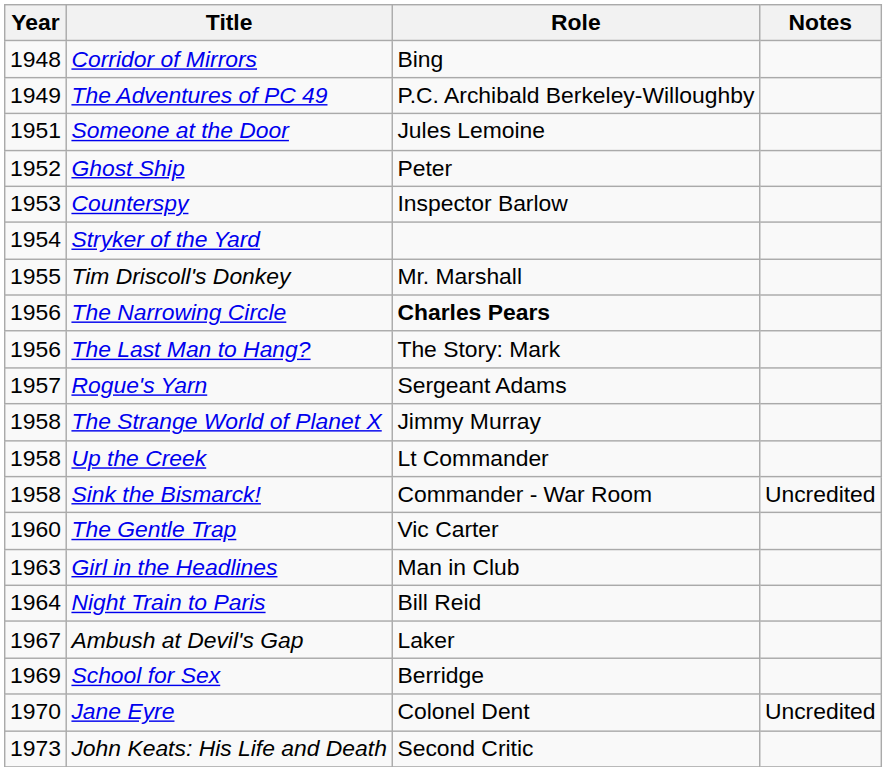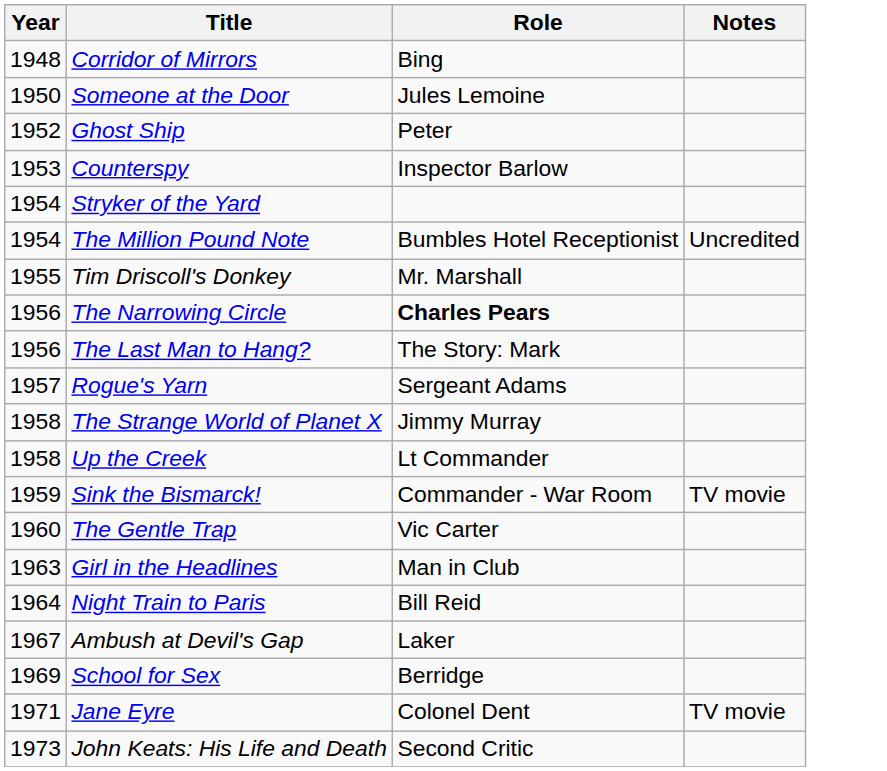 <table class="wikitable">
 <tr>
 <th>Year</th>
 <th>Title</th>
 <th>Role</th>
 <th>Notes</th>
 </tr>
 <tr>
 <td>1948</td>
 <td><em><a href='#'>Corridor of Mirrors</a></em></td>
 <td>Bing</td>
 <td></td>
 </tr>
 <tr>
-<td>1949</td>
-<td><em><a href='#'>The Adventures of PC 49</a></em></td>
-<td>P.C. Archibald Berkeley-Willoughby</td>
-<td></td>
-</tr>
-<tr>
-<td>1951</td>
+<td>1950</td>
 <td><em><a href='#'>Someone at the Door</a></em></td>
 <td>Jules Lemoine</td>
 <td></td>
 </tr>
 <tr>
 <td>1952</td>
 <td><em><a href='#'>Ghost Ship</a></em></td>
 <td>Peter</td>
 <td></td>
 </tr>
 <tr>
 <td>1953</td>
 <td><em><a href='#'>Counterspy</a></em></td>
 <td>Inspector Barlow</td>
 <td></td>
 </tr>
 <tr>
 <td>1954</td>
 <td><em><a href='#'>Stryker of the Yard</a></em></td>
 <td></td>
 <td></td>
+</tr>
+<tr>
+<td>1954</td>
+<td><em><a href='#'>The Million Pound Note</a></em></td>
+<td>Bumbles Hotel Receptionist</td>
+<td>Uncredited</td>
 </tr>
 <tr>
 <td>1955</td>
 <td><em>Tim Driscoll's Donkey</em></td>
 <td>Mr. Marshall</td>
 <td></td>
 </tr>
 <tr>
 <td>1956</td>
 <td><em><a href='#'>The Narrowing Circle</a></em></td>
 <td><strong>Charles Pears</strong></td>
 <td></td>
 </tr>
 <tr>
 <td>1956</td>
 <td><em><a href='#'>The Last Man to Hang?</a></em></td>
 <td>The Story: Mark</td>
 <td></td>
 </tr>
 <tr>
 <td>1957</td>
 <td><em><a href='#'>Rogue's Yarn</a></em></td>
 <td>Sergeant Adams</td>
 <td></td>
 </tr>
 <tr>
 <td>1958</td>
 <td><em><a href='#'>The Strange World of Planet X</a></em></td>
 <td>Jimmy Murray</td>
 <td></td>
 </tr>
 <tr>
 <td>1958</td>
 <td><em><a href='#'>Up the Creek</a></em></td>
 <td>Lt Commander</td>
 <td></td>
 </tr>
 <tr>
-<td>1958</td>
+<td>1959</td>
 <td><em><a href='#'>Sink the Bismarck!</a></em></td>
 <td>Commander - War Room</td>
-<td>Uncredited</td>
+<td>TV movie</td>
 </tr>
 <tr>
 <td>1960</td>
 <td><em><a href='#'>The Gentle Trap</a></em></td>
 <td>Vic Carter</td>
 <td></td>
 </tr>
 <tr>
 <td>1963</td>
 <td><em><a href='#'>Girl in the Headlines</a></em></td>
 <td>Man in Club</td>
 <td></td>
 </tr>
 <tr>
 <td>1964</td>
 <td><em><a href='#'>Night Train to Paris</a></em></td>
 <td>Bill Reid</td>
 <td></td>
 </tr>
 <tr>
 <td>1967</td>
 <td><em>Ambush at Devil's Gap</em></td>
 <td>Laker</td>
 <td></td>
 </tr>
 <tr>
 <td>1969</td>
 <td><em><a href='#'>School for Sex</a></em></td>
 <td>Berridge</td>
 <td></td>
 </tr>
 <tr>
-<td>1970</td>
+<td>1971</td>
 <td><em><a href='#'>Jane Eyre</a></em></td>
 <td>Colonel Dent</td>
-<td>Uncredited</td>
+<td>TV movie</td>
 </tr>
 <tr>
 <td>1973</td>
 <td><em>John Keats: His Life and Death</em></td>
 <td>Second Critic</td>
 <td></td>
 </tr>
 </table>
